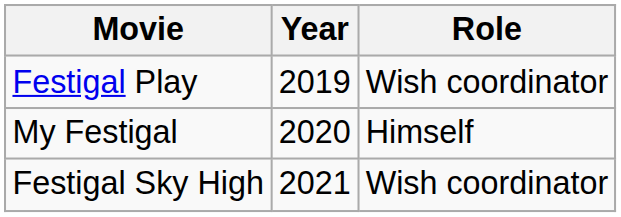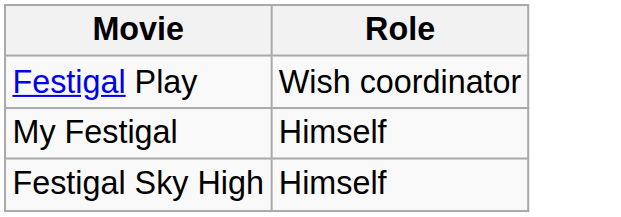 <table class="wikitable">
 <tr>
 <th>Movie</th>
-<th>Year</th>
 <th>Role</th>
 </tr>
 <tr>
 <td><a href='#'>Festigal</a> Play</td>
-<td>2019</td>
 <td>Wish coordinator</td>
 </tr>
 <tr>
 <td>My Festigal</td>
-<td>2020</td>
 <td>Himself</td>
 </tr>
 <tr>
 <td>Festigal Sky High</td>
-<td>2021</td>
-<td>Wish coordinator</td>
+<td>Himself</td>
 </tr>
 </table>
